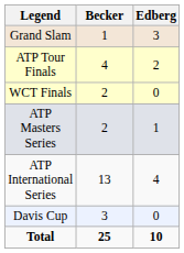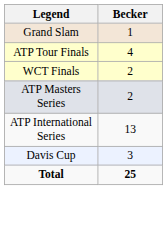 <table class=wikitable style="font-size:85%;width:30%; vertical-align:top; text-align:center;">
 <tr bgcolor="#eeeeee">
 <th><strong>Legend</strong></th>
 <th width=70><strong>Becker</strong></th>
-<th><strong>Edberg</strong></th>
 </tr>
 <tr style="background:#f3e6d7;">
 <td>Grand Slam</td>
 <td>1</td>
-<td>3</td>
 </tr>
 <tr bgcolor="ffffcc">
 <td>ATP Tour Finals</td>
 <td>4</td>
-<td>2</td>
 </tr>
 <tr bgcolor="ffffcc">
 <td>WCT Finals</td>
 <td>2</td>
-<td>0</td>
 </tr>
 <tr bgcolor="#dfe2e9">
 <td>ATP Masters Series</td>
 <td>2</td>
-<td>1</td>
 </tr>
 <tr>
 <td>ATP International Series</td>
 <td>13</td>
-<td>4</td>
 </tr>
 <tr bgcolor="ecf2ff">
 <td>Davis Cup</td>
 <td>3</td>
-<td>0</td>
 </tr>
 <tr>
 <td><strong>Total</strong></td>
 <td><strong>25</strong></td>
-<td><strong>10</strong></td>
 </tr>
 </table>
